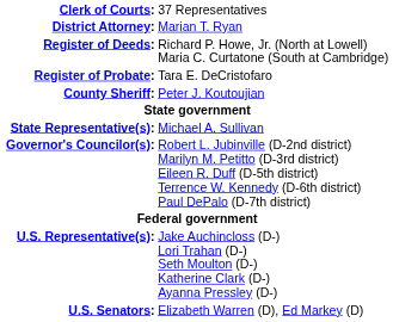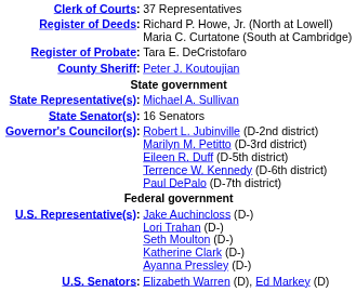 <table class="toccolours">
 <tr>
 </tr>
 <tr valign=top>
 <th align=right><a href='#'>Clerk of Courts</a>:</th>
 <td>37 Representatives</td>
-</tr>
-<tr valign=top>
-<th align=right><a href='#'>District Attorney</a>:</th>
-<td><a href='#'>Marian T. Ryan</a></td>
 </tr>
 <tr valign=top>
 <th align=right><a href='#'>Register of Deeds</a>:</th>
 <td>Richard P. Howe, Jr. (North at Lowell)<br> Maria C. Curtatone (South at Cambridge)</td>
 </tr>
 <tr valign=top>
 <th align=right><a href='#'>Register of Probate</a>:</th>
 <td>Tara E. DeCristofaro</td>
 </tr>
 <tr valign=top>
 <th align=right><a href='#'>County Sheriff</a>:</th>
 <td><a href='#'>Peter J. Koutoujian</a></td>
 </tr>
 <tr>
 <th colspan=2>State government</th>
 </tr>
 <tr valign=top>
 <th align=right><a href='#'>State Representative(s)</a>:</th>
 <td><a href='#'>Michael A. Sullivan</a></td>
 </tr>
 <tr valign=top>
+<th align=right><a href='#'>State Senator(s)</a>:</th>
+<td>16 Senators</td>
+</tr>
+<tr valign=top>
 <th align=right><a href='#'>Governor's Councilor(s)</a>:</th>
 <td><a href='#'>Robert L. Jubinville</a> (D-2nd district)<br><a href='#'>Marilyn M. Petitto</a> (D-3rd district)<br><a href='#'>Eileen R. Duff</a> (D-5th district)<br><a href='#'>Terrence W. Kennedy</a> (D-6th district)<br><a href='#'>Paul DePalo</a> (D-7th district)</td>
 </tr>
 <tr>
 <th colspan=2>Federal government</th>
 </tr>
 <tr valign=top>
 <th align=right><a href='#'>U.S. Representative(s)</a>:</th>
 <td><a href='#'>Jake Auchincloss</a> (D-)<br> <a href='#'>Lori Trahan</a> (D-)<br> <a href='#'>Seth Moulton</a> (D-)<br> <a href='#'>Katherine Clark</a> (D-)<br> <a href='#'>Ayanna Pressley</a> (D-)</td>
 </tr>
 <tr valign=top>
 <th align=right><a href='#'>U.S. Senators</a>:</th>
 <td><a href='#'>Elizabeth Warren</a> (D), <a href='#'>Ed Markey</a> (D)</td>
 </tr>
 </table>
